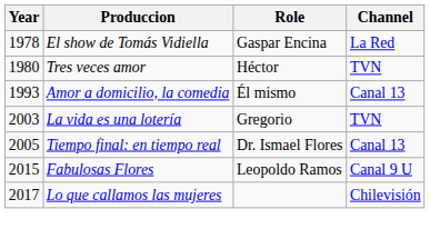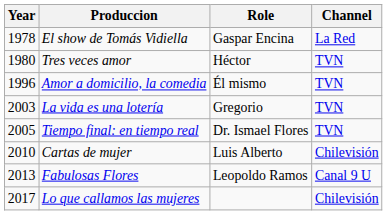 <table class="wikitable" style="font-size: 90%;">
 <tr>
 <th>Year</th>
 <th>Produccion</th>
 <th>Role</th>
 <th>Channel</th>
 </tr>
 <tr>
 <td>1978</td>
 <td><em>El show de Tomás Vidiella</em></td>
 <td>Gaspar Encina</td>
 <td><a href='#'>La Red</a></td>
 </tr>
 <tr>
 <td>1980</td>
 <td><em>Tres veces amor</em></td>
 <td>Héctor</td>
 <td><a href='#'>TVN</a></td>
 </tr>
 <tr>
-<td>1993</td>
+<td>1996</td>
 <td><em><a href='#'>Amor a domicilio, la comedia</a></em></td>
 <td>Él mismo</td>
-<td><a href='#'>Canal 13</a></td>
+<td><a href='#'>TVN</a></td>
 </tr>
 <tr>
 <td>2003</td>
 <td><em><a href='#'>La vida es una lotería</a></em></td>
 <td>Gregorio</td>
 <td><a href='#'>TVN</a></td>
 </tr>
 <tr>
 <td>2005</td>
 <td><em><a href='#'>Tiempo final: en tiempo real</a></em></td>
 <td>Dr. Ismael Flores</td>
-<td><a href='#'>Canal 13</a></td>
+<td><a href='#'>TVN</a></td>
 </tr>
 <tr>
-<td>2015</td>
+<td>2010</td>
+<td><em>Cartas de mujer</em></td>
+<td>Luis Alberto</td>
+<td><a href='#'>Chilevisión</a></td>
+</tr>
+<tr>
+<td>2013</td>
 <td><em><a href='#'>Fabulosas Flores</a></em></td>
 <td>Leopoldo Ramos</td>
 <td><a href='#'>Canal 9 U</a></td>
 </tr>
 <tr>
 <td>2017</td>
 <td><em><a href='#'>Lo que callamos las mujeres</a></em></td>
 <td></td>
 <td><a href='#'>Chilevisión</a></td>
 </tr>
 </table>
